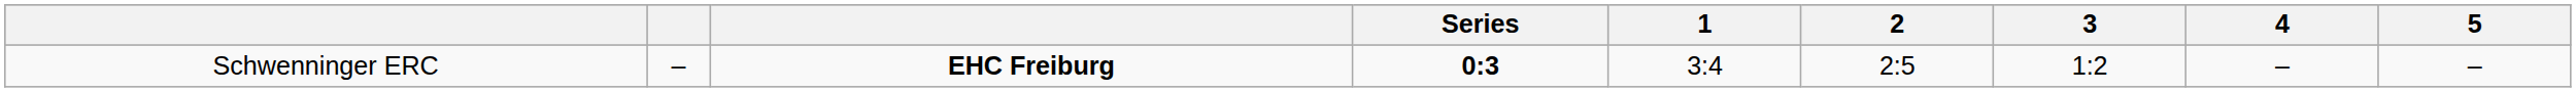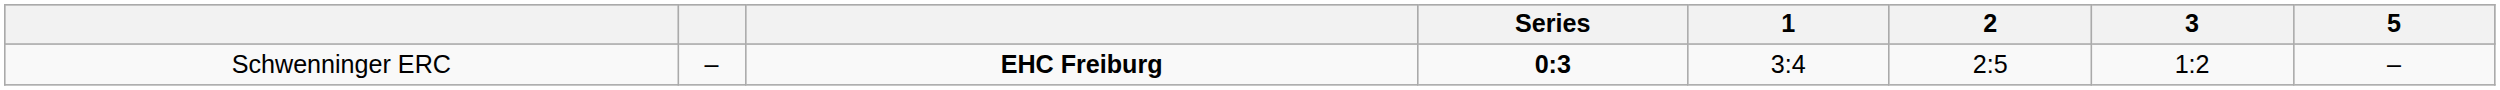 <table class="wikitable" width="80%">
 <tr style="background-color:#c0c0c0;">
 <th style="width:25%;"></th>
 <th style="width:2.5%;"></th>
 <th style="width:25%;"></th>
 <th style="width:10%;">Series</th>
 <th style="width:7.5%;">1</th>
 <th style="width:7.5%;">2</th>
 <th style="width:7.5%;">3</th>
-<th style="width:7.5%;">4</th>
 <th style="width:7.5%;">5</th>
 </tr>
 <tr align="center">
 <td>Schwenninger ERC</td>
 <td>–</td>
 <td><strong>EHC Freiburg</strong></td>
 <td><strong>0:3</strong></td>
 <td>3:4</td>
 <td>2:5</td>
 <td>1:2</td>
 <td>–</td>
-<td>–</td>
 </tr>
 </table>
